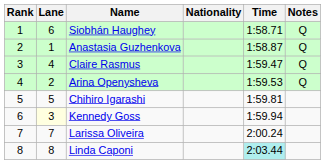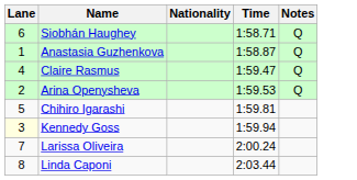 <table class="wikitable sortable" style="text-align:center">
 <tr>
-<th>Rank</th>
 <th>Lane</th>
 <th>Name</th>
 <th>Nationality</th>
 <th>Time</th>
 <th>Notes</th>
 </tr>
 <tr bgcolor=ccffcc>
-<td>1</td>
 <td>6</td>
 <td align="left"><a href='#'>Siobhán Haughey</a></td>
 <td align="left"></td>
 <td>1:58.71</td>
 <td>Q</td>
 </tr>
 <tr bgcolor=ccffcc>
-<td>2</td>
 <td>1</td>
 <td align="left"><a href='#'>Anastasia Guzhenkova</a></td>
 <td align="left"></td>
 <td>1:58.87</td>
 <td>Q</td>
 </tr>
 <tr bgcolor=ccffcc>
-<td>3</td>
 <td>4</td>
 <td align="left"><a href='#'>Claire Rasmus</a></td>
 <td align="left"></td>
 <td>1:59.47</td>
 <td>Q</td>
 </tr>
 <tr bgcolor=ccffcc>
-<td>4</td>
 <td>2</td>
 <td align="left"><a href='#'>Arina Openysheva</a></td>
 <td align="left"></td>
 <td>1:59.53</td>
 <td>Q</td>
 </tr>
 <tr>
 <td>5</td>
-<td>5</td>
 <td align="left"><a href='#'>Chihiro Igarashi</a></td>
 <td align="left"></td>
 <td>1:59.81</td>
 <td></td>
 </tr>
 <tr>
-<td>6</td>
 <td style="background: lightyellow;">3</td>
 <td align=left><a href='#'>Kennedy Goss</a></td>
 <td align="left"></td>
 <td>1:59.94</td>
 <td></td>
 </tr>
 <tr>
 <td>7</td>
-<td>7</td>
 <td align="left"><a href='#'>Larissa Oliveira</a></td>
 <td align="left"></td>
 <td>2:00.24</td>
 <td></td>
 </tr>
 <tr>
 <td>8</td>
-<td>8</td>
 <td align=left><a href='#'>Linda Caponi</a></td>
 <td align="left"></td>
-<td style="background: paleturquoise;">2:03.44</td>
+<td>2:03.44</td>
 <td></td>
 </tr>
 </table>
